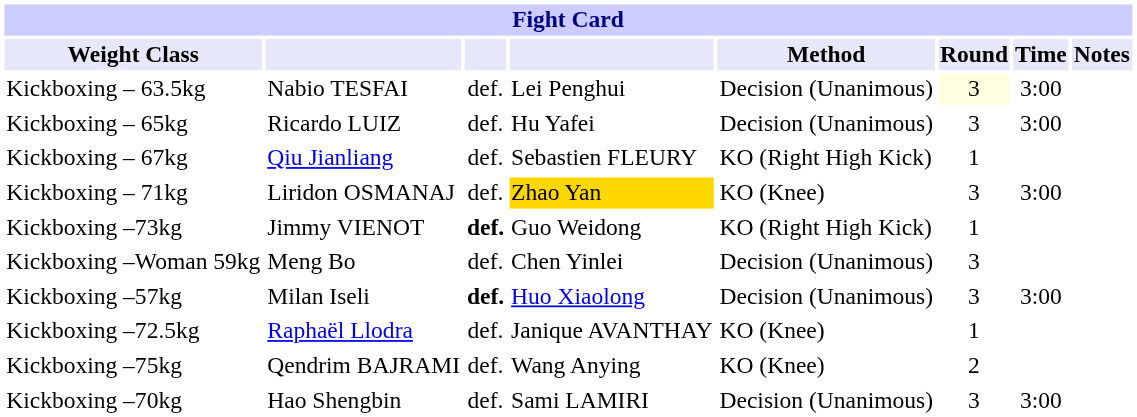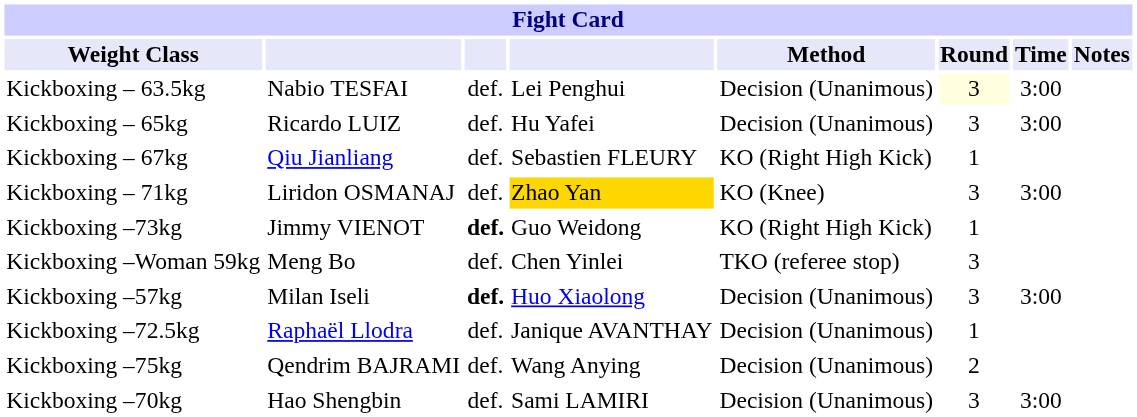 <table class="toccolours" style="font-size: 85%;">
 <tr>
 <th colspan="8" style="background-color: #ccf; color: #000080; text-align: center;"><strong>Fight Card</strong></th>
 </tr>
 <tr>
 <th colspan="1" style="background-color: #E6E8FA; color: #000000; text-align: center;">Weight Class</th>
 <th colspan="1" style="background-color: #E6E8FA; color: #000000; text-align: center;"></th>
 <th colspan="1" style="background-color: #E6E8FA; color: #000000; text-align: center;"></th>
 <th colspan="1" style="background-color: #E6E8FA; color: #000000; text-align: center;"></th>
 <th colspan="1" style="background-color: #E6E8FA; color: #000000; text-align: center;">Method</th>
 <th colspan="1" style="background-color: #E6E8FA; color: #000000; text-align: center;">Round</th>
 <th colspan="1" style="background-color: #E6E8FA; color: #000000; text-align: center;">Time</th>
 <th colspan="1" style="background-color: #E6E8FA; color: #000000; text-align: center;">Notes</th>
 </tr>
 <tr>
 <td>Kickboxing – 63.5kg</td>
 <td> Nabio TESFAI</td>
 <td align=center>def.</td>
 <td> Lei Penghui</td>
 <td>Decision (Unanimous)</td>
 <td align=center style="background: lightyellow;">3</td>
 <td align=center>3:00</td>
 <td></td>
 </tr>
 <tr>
 <td>Kickboxing – 65kg</td>
 <td> Ricardo LUIZ</td>
 <td align=center>def.</td>
 <td> Hu Yafei</td>
 <td>Decision (Unanimous)</td>
 <td align=center>3</td>
 <td align=center>3:00</td>
 <td></td>
 </tr>
 <tr>
 <td>Kickboxing – 67kg</td>
 <td> <a href='#'>Qiu Jianliang</a></td>
 <td align=center>def.</td>
 <td> Sebastien FLEURY</td>
 <td>KO (Right High Kick)</td>
 <td align=center>1</td>
 <td align=center></td>
 <td></td>
 </tr>
 <tr>
 <td>Kickboxing – 71kg</td>
 <td> Liridon OSMANAJ</td>
 <td align=center>def.</td>
 <td style="background: gold;"> Zhao Yan</td>
 <td>KO (Knee)</td>
 <td align=center>3</td>
 <td align=center>3:00</td>
 <td></td>
 </tr>
 <tr>
 <td>Kickboxing –73kg</td>
 <td> Jimmy VIENOT</td>
 <td align=center><strong>def.</strong></td>
 <td> Guo Weidong</td>
 <td>KO (Right High Kick)</td>
 <td align=center>1</td>
 <td align=center></td>
 <td></td>
 </tr>
 <tr>
 <td>Kickboxing –Woman 59kg</td>
 <td> Meng Bo</td>
 <td align=center>def.</td>
 <td> Chen Yinlei</td>
-<td>Decision (Unanimous)</td>
+<td>TKO (referee stop)</td>
 <td align=center>3</td>
 <td align=center></td>
 <td></td>
 </tr>
 <tr>
 <td>Kickboxing –57kg</td>
 <td> Milan Iseli</td>
 <td align=center><strong>def.</strong></td>
 <td> <a href='#'>Huo Xiaolong</a></td>
 <td>Decision (Unanimous)</td>
 <td align=center>3</td>
 <td align=center>3:00</td>
 <td></td>
 </tr>
 <tr>
 <td>Kickboxing –72.5kg</td>
 <td> <a href='#'>Raphaël Llodra</a></td>
 <td align=center>def.</td>
 <td> Janique AVANTHAY</td>
-<td>KO (Knee)</td>
+<td>Decision (Unanimous)</td>
 <td align=center>1</td>
 <td align=center></td>
 <td></td>
 </tr>
 <tr>
 <td>Kickboxing –75kg</td>
 <td> Qendrim BAJRAMI</td>
 <td align=center>def.</td>
 <td> Wang Anying</td>
-<td>KO (Knee)</td>
+<td>Decision (Unanimous)</td>
 <td align=center>2</td>
 <td align=center></td>
 <td></td>
 </tr>
 <tr>
 <td>Kickboxing –70kg</td>
 <td> Hao Shengbin</td>
 <td align=center>def.</td>
 <td> Sami LAMIRI</td>
 <td>Decision (Unanimous)</td>
 <td align=center>3</td>
 <td align=center>3:00</td>
 <td></td>
 </tr>
 <tr>
 </tr>
 </table>
